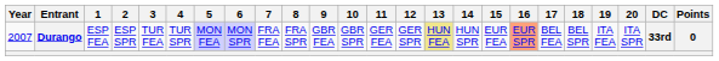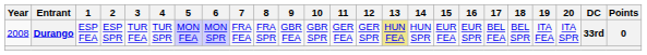 <table class="wikitable" style="text-align:center; font-size:85%">
 <tr>
 <th>Year</th>
 <th>Entrant</th>
 <th>1</th>
 <th>2</th>
 <th>3</th>
 <th>4</th>
 <th>5</th>
 <th>6</th>
 <th>7</th>
 <th>8</th>
 <th>9</th>
 <th>10</th>
 <th>11</th>
 <th>12</th>
 <th>13</th>
 <th>14</th>
 <th>15</th>
 <th>16</th>
 <th>17</th>
 <th>18</th>
 <th>19</th>
 <th>20</th>
 <th>DC</th>
 <th>Points</th>
 </tr>
 <tr>
-<td><a href='#'>2007</a></td>
+<td><a href='#'>2008</a></td>
 <th><a href='#'>Durango</a></th>
 <td><a href='#'>ESP<br>FEA</a></td>
 <td><a href='#'>ESP<br>SPR</a></td>
 <td><a href='#'>TUR<br>FEA</a></td>
 <td><a href='#'>TUR<br>SPR</a></td>
 <td style="background:#CFCFFF;"><a href='#'>MON<br>FEA</a><br></td>
 <td style="background:#CFCFFF;"><a href='#'>MON<br>SPR</a><br></td>
 <td><a href='#'>FRA<br>FEA</a></td>
 <td><a href='#'>FRA<br>SPR</a></td>
 <td><a href='#'>GBR<br>FEA</a></td>
 <td><a href='#'>GBR<br>SPR</a></td>
 <td><a href='#'>GER<br>FEA</a></td>
 <td><a href='#'>GER<br>SPR</a></td>
 <td style="background: khaki;"><a href='#'>HUN<br>FEA</a></td>
 <td><a href='#'>HUN<br>SPR</a></td>
 <td><a href='#'>EUR<br>FEA</a></td>
-<td style="background: lightsalmon;"><a href='#'>EUR<br>SPR</a></td>
+<td><a href='#'>EUR<br>SPR</a></td>
 <td><a href='#'>BEL<br>FEA</a></td>
 <td><a href='#'>BEL<br>SPR</a></td>
 <td><a href='#'>ITA<br>FEA</a></td>
 <td><a href='#'>ITA<br>SPR</a></td>
 <th>33rd</th>
 <th>0</th>
 </tr>
 <tr>
 <th colspan="24"></th>
 </tr>
 </table>
